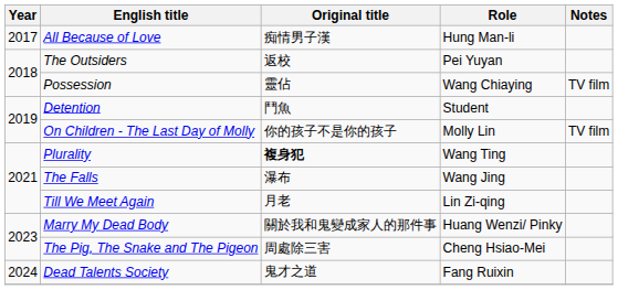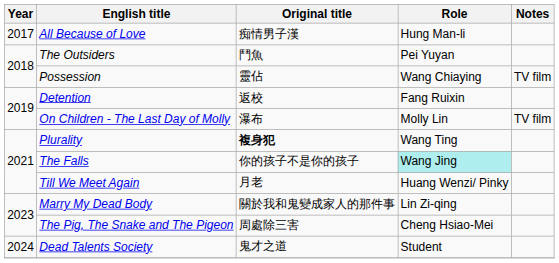 <table class="wikitable sortable">
 <tr>
 <th>Year</th>
 <th>English title</th>
 <th>Original title</th>
 <th>Role</th>
 <th class="unsortable">Notes</th>
 </tr>
 <tr>
 <td>2017</td>
 <td><em><a href='#'>All Because of Love</a></em></td>
 <td>痴情男子漢</td>
 <td>Hung Man-li</td>
 <td></td>
 </tr>
 <tr>
 <td rowspan="2">2018</td>
 <td><em>The Outsiders</em></td>
-<td>返校</td>
+<td>鬥魚</td>
 <td>Pei Yuyan</td>
 <td></td>
 </tr>
 <tr>
 <td><em>Possession</em></td>
 <td>靈佔</td>
 <td>Wang Chiaying</td>
 <td>TV film</td>
 </tr>
 <tr>
 <td rowspan="2">2019</td>
 <td><em><a href='#'>Detention</a></em></td>
-<td>鬥魚</td>
-<td>Student</td>
+<td>返校</td>
+<td>Fang Ruixin</td>
 <td></td>
 </tr>
 <tr>
 <td><em><a href='#'>On Children - The Last Day of Molly</a></em></td>
-<td>你的孩子不是你的孩子</td>
+<td>瀑布</td>
 <td>Molly Lin</td>
 <td>TV film</td>
 </tr>
 <tr>
 <td rowspan="3">2021</td>
 <td><em><a href='#'>Plurality</a></em></td>
 <td><strong>複身犯</strong></td>
 <td>Wang Ting</td>
 <td></td>
 </tr>
 <tr>
 <td><em><a href='#'>The Falls</a></em></td>
-<td>瀑布</td>
-<td>Wang Jing</td>
+<td>你的孩子不是你的孩子</td>
+<td style="background: paleturquoise;">Wang Jing</td>
 <td></td>
 </tr>
 <tr>
 <td><em><a href='#'>Till We Meet Again</a></em></td>
 <td>月老</td>
-<td>Lin Zi-qing</td>
+<td>Huang Wenzi/ Pinky</td>
 <td></td>
 </tr>
 <tr>
 <td rowspan="2">2023</td>
 <td><em><a href='#'>Marry My Dead Body</a></em></td>
 <td>關於我和鬼變成家人的那件事</td>
-<td>Huang Wenzi/ Pinky</td>
+<td>Lin Zi-qing</td>
 <td></td>
 </tr>
 <tr>
 <td><em><a href='#'>The Pig, The Snake and The Pigeon</a></em></td>
 <td>周處除三害</td>
 <td>Cheng Hsiao-Mei</td>
 <td></td>
 </tr>
 <tr>
 <td>2024</td>
 <td><em><a href='#'>Dead Talents Society</a></em></td>
 <td>鬼才之道</td>
-<td>Fang Ruixin</td>
+<td>Student</td>
 <td></td>
 </tr>
 <tr>
 </tr>
 </table>
